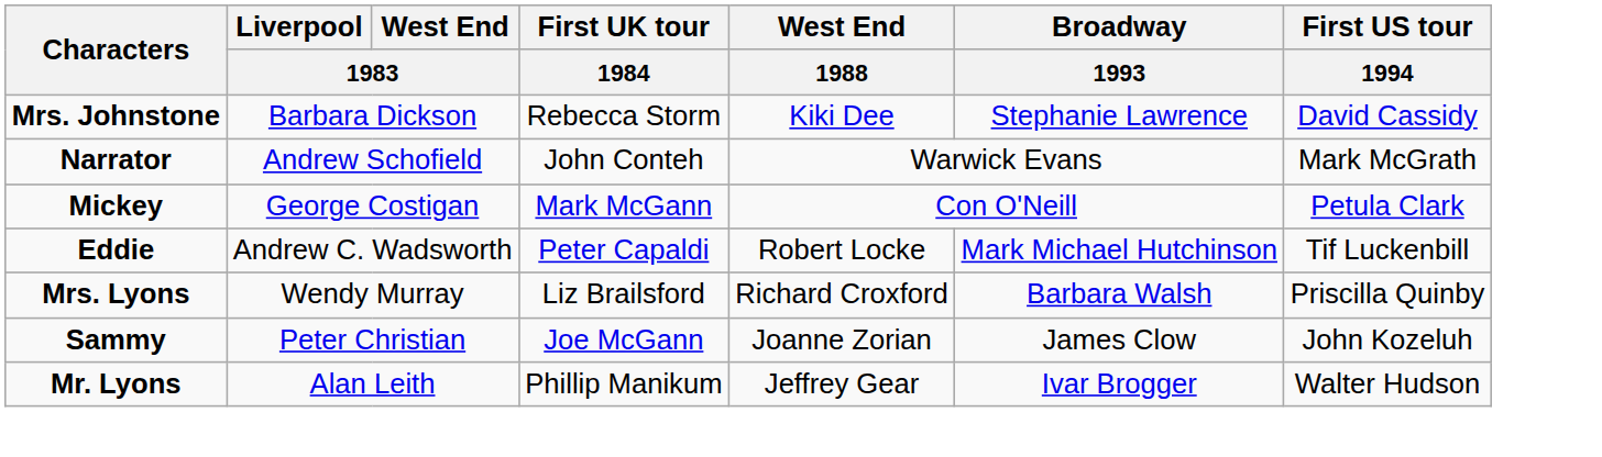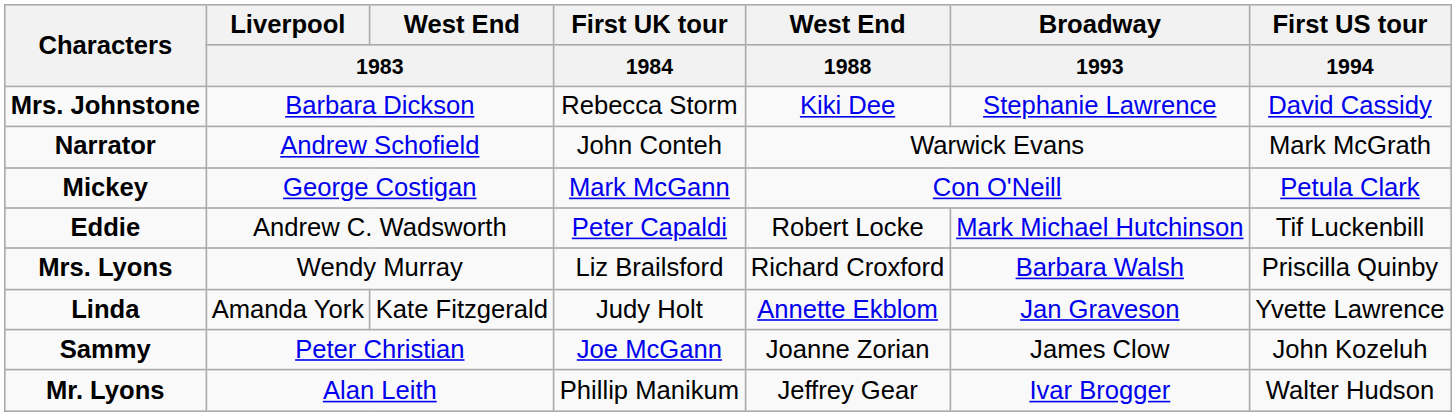 <table class="wikitable" style = "text-align:center;">
 <tr>
 <th rowspan=2>Characters</th>
 <th>Liverpool</th>
 <th>West End</th>
 <th>First UK tour</th>
 <th>West End</th>
 <th>Broadway</th>
 <th>First US tour</th>
 </tr>
 <tr>
 <th colspan=2><small>1983</small></th>
 <th><small>1984</small></th>
 <th><small>1988</small></th>
 <th><small>1993</small></th>
 <th><small>1994</small></th>
 </tr>
 <tr>
 <td><strong>Mrs. Johnstone</strong></td>
 <td colspan=2><a href='#'>Barbara Dickson</a></td>
 <td>Rebecca Storm</td>
 <td><a href='#'>Kiki Dee</a></td>
 <td><a href='#'>Stephanie Lawrence</a></td>
 <td><a href='#'>David Cassidy</a></td>
 </tr>
 <tr>
 <td><strong>Narrator</strong></td>
 <td colspan=2><a href='#'>Andrew Schofield</a></td>
 <td>John Conteh</td>
 <td colspan=2>Warwick Evans</td>
 <td>Mark McGrath</td>
 </tr>
 <tr>
 <td><strong>Mickey</strong></td>
 <td colspan=2><a href='#'>George Costigan</a></td>
 <td><a href='#'>Mark McGann</a></td>
 <td colspan=2><a href='#'>Con O'Neill</a></td>
 <td><a href='#'>Petula Clark</a></td>
 </tr>
 <tr>
 <td><strong>Eddie</strong></td>
 <td colspan=2>Andrew C. Wadsworth</td>
 <td><a href='#'>Peter Capaldi</a></td>
 <td>Robert Locke</td>
 <td><a href='#'>Mark Michael Hutchinson</a></td>
 <td>Tif Luckenbill</td>
 </tr>
 <tr>
 <td><strong>Mrs. Lyons</strong></td>
 <td colspan=2>Wendy Murray</td>
 <td>Liz Brailsford</td>
 <td>Richard Croxford</td>
 <td><a href='#'>Barbara Walsh</a></td>
 <td>Priscilla Quinby</td>
 </tr>
 <tr>
+<td><strong>Linda</strong></td>
+<td>Amanda York</td>
+<td>Kate Fitzgerald</td>
+<td>Judy Holt</td>
+<td><a href='#'>Annette Ekblom</a></td>
+<td><a href='#'>Jan Graveson</a></td>
+<td>Yvette Lawrence</td>
+</tr>
+<tr>
 <td><strong>Sammy</strong></td>
 <td colspan=2><a href='#'>Peter Christian</a></td>
 <td><a href='#'>Joe McGann</a></td>
 <td>Joanne Zorian</td>
 <td>James Clow</td>
 <td>John Kozeluh</td>
 </tr>
 <tr>
 <td><strong>Mr. Lyons</strong></td>
 <td colspan=2><a href='#'>Alan Leith</a></td>
 <td>Phillip Manikum</td>
 <td>Jeffrey Gear</td>
 <td><a href='#'>Ivar Brogger</a></td>
 <td>Walter Hudson</td>
 </tr>
 </table>
